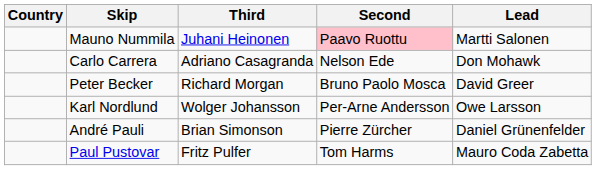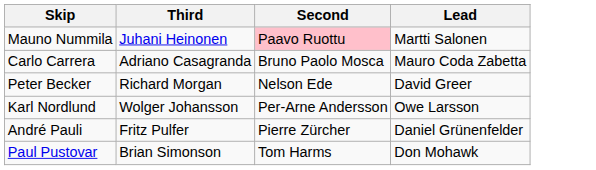 <table class="wikitable">
 <tr>
-<th>Country</th>
 <th>Skip</th>
 <th>Third</th>
 <th>Second</th>
 <th>Lead</th>
 </tr>
 <tr>
-<td></td>
 <td>Mauno Nummila</td>
 <td><a href='#'>Juhani Heinonen</a></td>
 <td style="background: pink;">Paavo Ruottu</td>
 <td>Martti Salonen</td>
 </tr>
 <tr>
-<td></td>
 <td>Carlo Carrera</td>
 <td>Adriano Casagranda</td>
-<td>Nelson Ede</td>
-<td>Don Mohawk</td>
+<td>Bruno Paolo Mosca</td>
+<td>Mauro Coda Zabetta</td>
 </tr>
 <tr>
-<td></td>
 <td>Peter Becker</td>
 <td>Richard Morgan</td>
-<td>Bruno Paolo Mosca</td>
+<td>Nelson Ede</td>
 <td>David Greer</td>
 </tr>
 <tr>
-<td></td>
 <td>Karl Nordlund</td>
 <td>Wolger Johansson</td>
 <td>Per-Arne Andersson</td>
 <td>Owe Larsson</td>
 </tr>
 <tr>
-<td></td>
 <td>André Pauli</td>
-<td>Brian Simonson</td>
+<td>Fritz Pulfer</td>
 <td>Pierre Zürcher</td>
 <td>Daniel Grünenfelder</td>
 </tr>
 <tr>
-<td></td>
 <td><a href='#'>Paul Pustovar</a></td>
-<td>Fritz Pulfer</td>
+<td>Brian Simonson</td>
 <td>Tom Harms</td>
-<td>Mauro Coda Zabetta</td>
+<td>Don Mohawk</td>
 </tr>
 </table>
